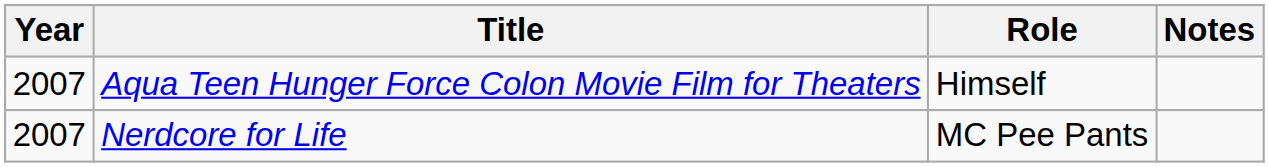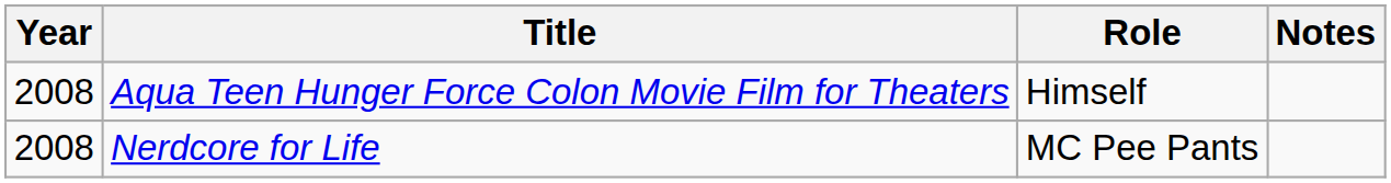 <table class="wikitable sortable">
 <tr>
 <th>Year</th>
 <th>Title</th>
 <th>Role</th>
 <th>Notes</th>
 </tr>
 <tr>
-<td>2007</td>
+<td>2008</td>
 <td><em><a href='#'>Aqua Teen Hunger Force Colon Movie Film for Theaters</a></em></td>
 <td>Himself</td>
 <td></td>
 </tr>
 <tr>
-<td>2007</td>
+<td>2008</td>
 <td><em><a href='#'>Nerdcore for Life</a></em></td>
 <td>MC Pee Pants</td>
 <td></td>
 </tr>
 </table>
